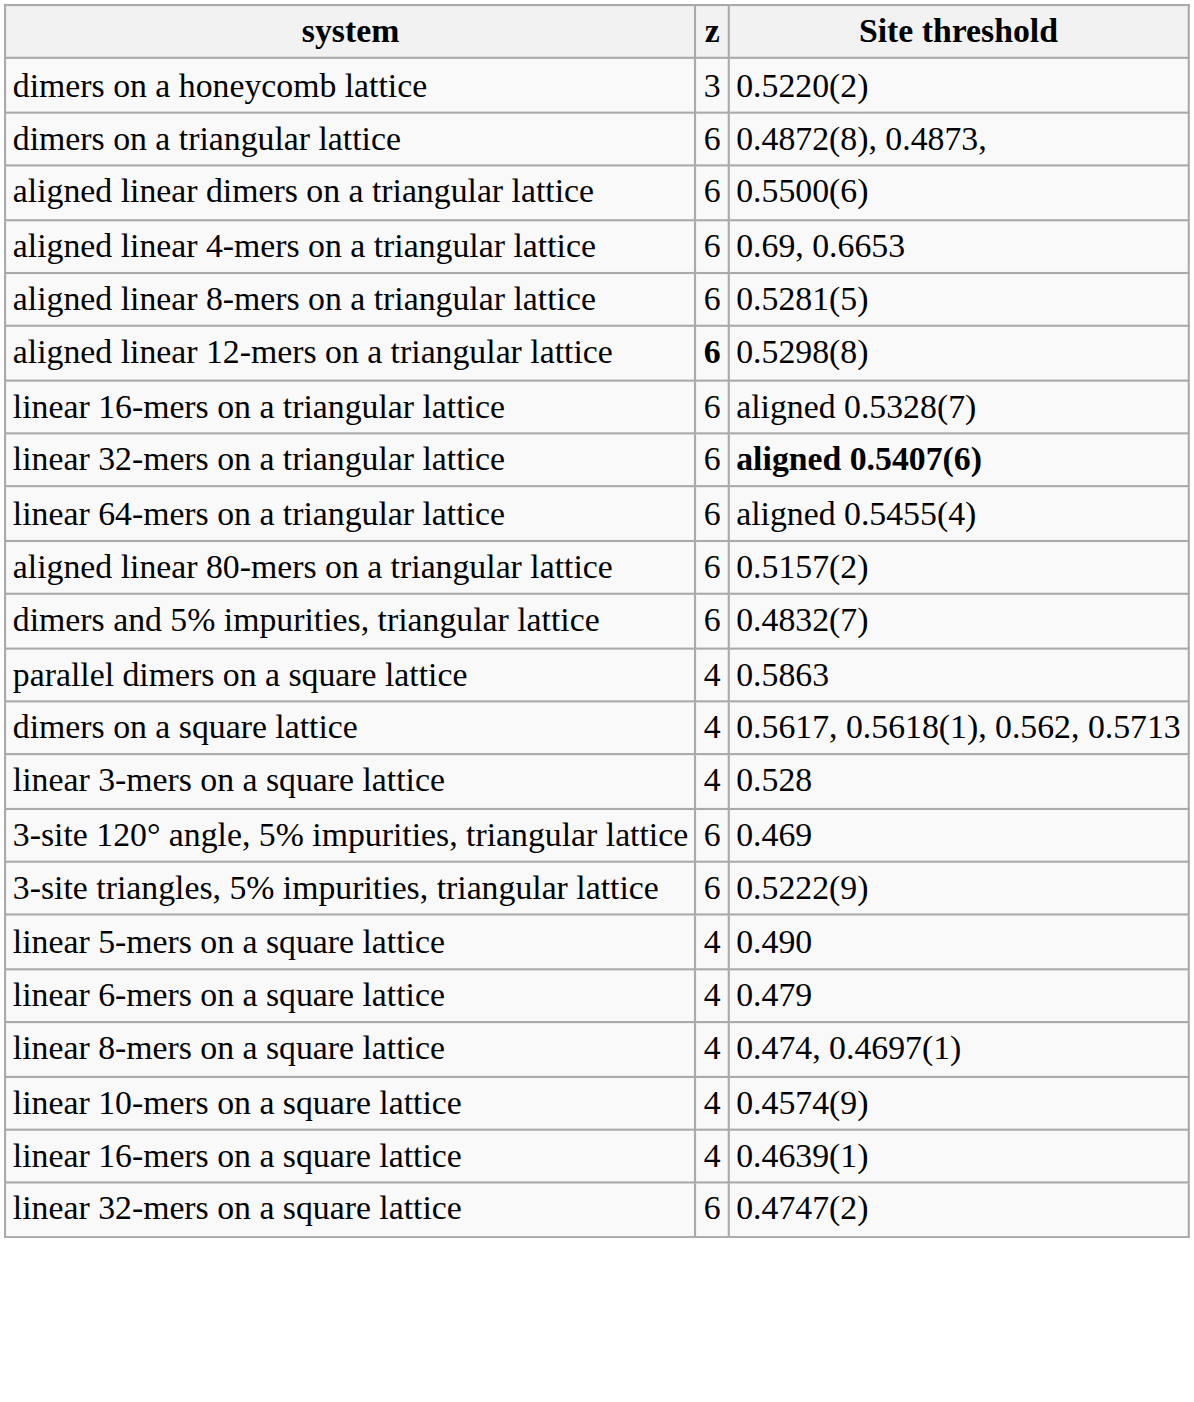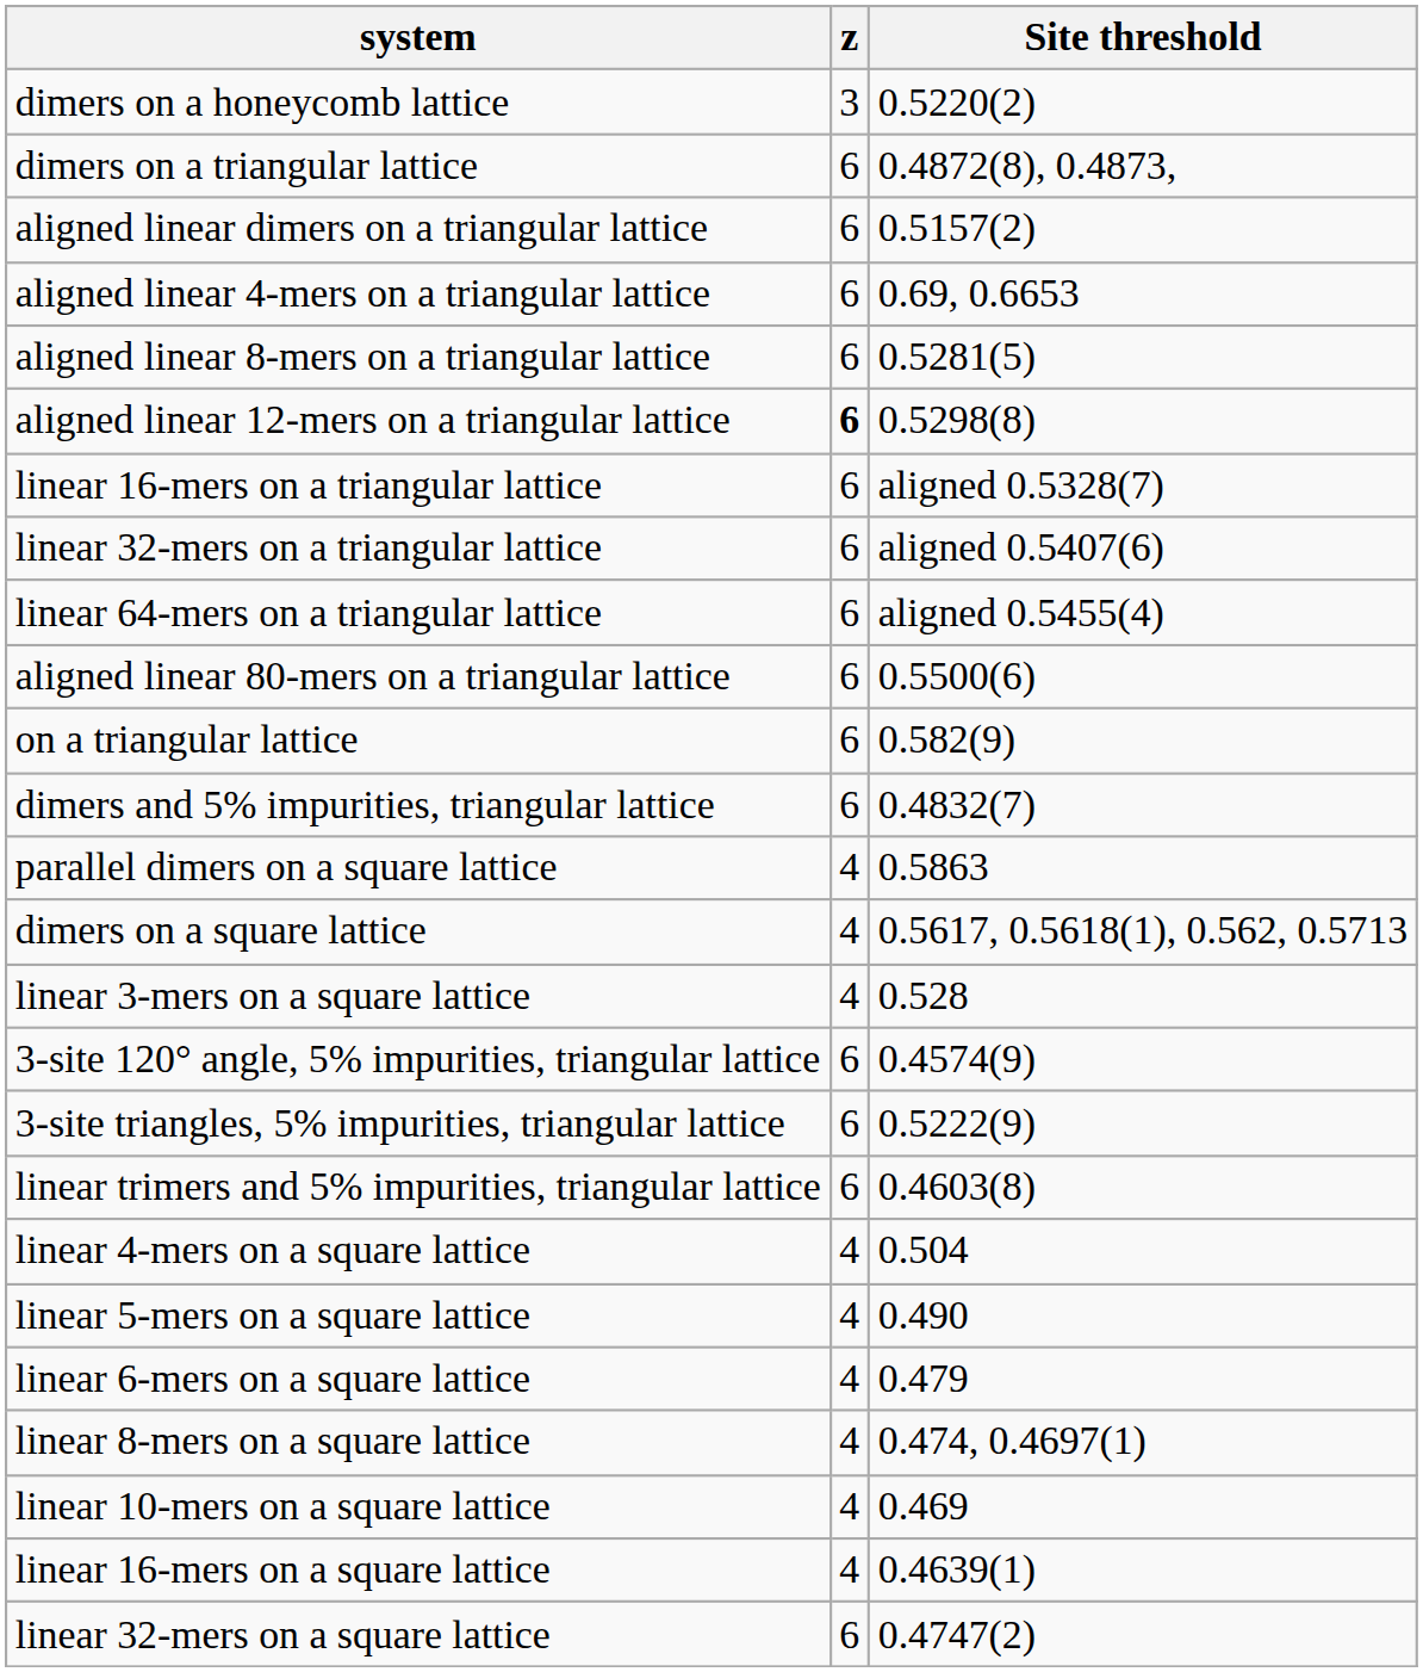 <table class="wikitable">
 <tr>
 <th>system</th>
 <th>z</th>
 <th>Site threshold</th>
 </tr>
 <tr>
 <td>dimers on a honeycomb lattice</td>
 <td>3</td>
 <td>0.5220(2)</td>
 </tr>
 <tr>
 <td>dimers on a triangular lattice</td>
 <td>6</td>
 <td>0.4872(8), 0.4873,</td>
 </tr>
 <tr>
 <td>aligned linear dimers on a triangular lattice</td>
 <td>6</td>
-<td>0.5500(6)</td>
+<td>0.5157(2) </td>
 </tr>
 <tr>
 <td>aligned linear 4-mers on a triangular lattice</td>
 <td>6</td>
 <td>0.69, 0.6653 </td>
 </tr>
 <tr>
 <td>aligned linear 8-mers on a triangular lattice</td>
 <td>6</td>
 <td>0.5281(5)</td>
 </tr>
 <tr>
 <td>aligned linear 12-mers on a triangular lattice</td>
 <td><strong>6</strong></td>
 <td>0.5298(8)</td>
 </tr>
 <tr>
 <td>linear 16-mers on a triangular lattice</td>
 <td>6</td>
 <td>aligned 0.5328(7)</td>
 </tr>
 <tr>
 <td>linear 32-mers on a triangular lattice</td>
 <td>6</td>
-<td><strong>aligned 0.5407(6)</strong></td>
+<td>aligned 0.5407(6)</td>
 </tr>
 <tr>
 <td>linear 64-mers on a triangular lattice</td>
 <td>6</td>
 <td>aligned 0.5455(4)</td>
 </tr>
 <tr>
 <td>aligned linear 80-mers on a triangular lattice</td>
 <td>6</td>
-<td>0.5157(2) </td>
+<td>0.5500(6)</td>
+</tr>
+<tr>
+<td> on a triangular lattice</td>
+<td>6</td>
+<td>0.582(9)</td>
 </tr>
 <tr>
 <td>dimers and 5% impurities, triangular lattice</td>
 <td>6</td>
 <td>0.4832(7)</td>
 </tr>
 <tr>
 <td>parallel dimers on a square lattice</td>
 <td>4</td>
 <td>0.5863</td>
 </tr>
 <tr>
 <td>dimers on a square lattice</td>
 <td>4</td>
 <td>0.5617,  0.5618(1), 0.562, 0.5713</td>
 </tr>
 <tr>
 <td>linear 3-mers on a square lattice</td>
 <td>4</td>
 <td>0.528</td>
 </tr>
 <tr>
 <td>3-site 120° angle, 5% impurities, triangular lattice</td>
 <td>6</td>
-<td>0.469</td>
+<td>0.4574(9)</td>
 </tr>
 <tr>
 <td>3-site triangles, 5% impurities, triangular lattice</td>
 <td>6</td>
 <td>0.5222(9)</td>
+</tr>
+<tr>
+<td>linear trimers and 5% impurities, triangular lattice</td>
+<td>6</td>
+<td>0.4603(8)</td>
+</tr>
+<tr>
+<td>linear 4-mers on a square lattice</td>
+<td>4</td>
+<td>0.504</td>
 </tr>
 <tr>
 <td>linear 5-mers on a square lattice</td>
 <td>4</td>
 <td>0.490</td>
 </tr>
 <tr>
 <td>linear 6-mers on a square lattice</td>
 <td>4</td>
 <td>0.479</td>
 </tr>
 <tr>
 <td>linear 8-mers on a square lattice</td>
 <td>4</td>
 <td>0.474, 0.4697(1)</td>
 </tr>
 <tr>
 <td>linear 10-mers on a square lattice</td>
 <td>4</td>
-<td>0.4574(9)</td>
+<td>0.469</td>
 </tr>
 <tr>
 <td>linear 16-mers on a square lattice</td>
 <td>4</td>
 <td>0.4639(1)</td>
 </tr>
 <tr>
 <td>linear 32-mers on a square lattice</td>
 <td>6</td>
 <td>0.4747(2)</td>
 </tr>
 <tr>
 </tr>
 </table>
